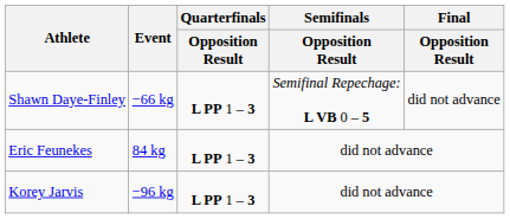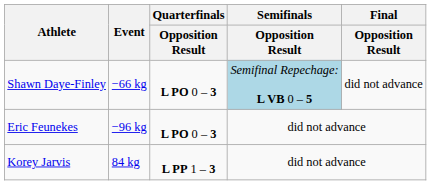 <table class="wikitable" border="1" style="font-size:90%">
 <tr>
 <th rowspan=2>Athlete</th>
 <th rowspan=2>Event</th>
 <th>Quarterfinals</th>
 <th>Semifinals</th>
 <th>Final</th>
 </tr>
 <tr>
 <th>Opposition<br>Result</th>
 <th>Opposition<br>Result</th>
 <th>Opposition<br>Result</th>
 </tr>
 <tr>
 <td><a href='#'>Shawn Daye-Finley</a></td>
 <td><a href='#'>−66 kg</a></td>
-<td align=center><br><strong>L PP</strong> 1 – <strong>3</strong></td>
-<td align=center><em>Semifinal Repechage:</em><br><br><strong>L VB</strong> 0 – <strong>5</strong></td>
+<td align=center><br><strong>L PO</strong> 0 – <strong>3</strong></td>
+<td align=center style="background: lightblue;"><em>Semifinal Repechage:</em><br><br><strong>L VB</strong> 0 – <strong>5</strong></td>
 <td align=center colspan=2>did not advance</td>
 </tr>
 <tr>
 <td><a href='#'>Eric Feunekes</a></td>
+<td><a href='#'>−96 kg</a></td>
+<td align=center><br><strong>L PO</strong> 0 – <strong>3</strong></td>
+<td align=center colspan="7">did not advance</td>
+</tr>
+<tr>
+<td><a href='#'>Korey Jarvis</a></td>
 <td><a href='#'>84 kg</a></td>
 <td align=center><br><strong>L PP</strong> 1 – <strong>3</strong></td>
 <td align=center colspan="7">did not advance</td>
 </tr>
-<tr>
-<td><a href='#'>Korey Jarvis</a></td>
-<td><a href='#'>−96 kg</a></td>
-<td align=center><br><strong>L PP</strong> 1 – <strong>3</strong></td>
-<td align=center colspan="7">did not advance</td>
-</tr>
 </table>
